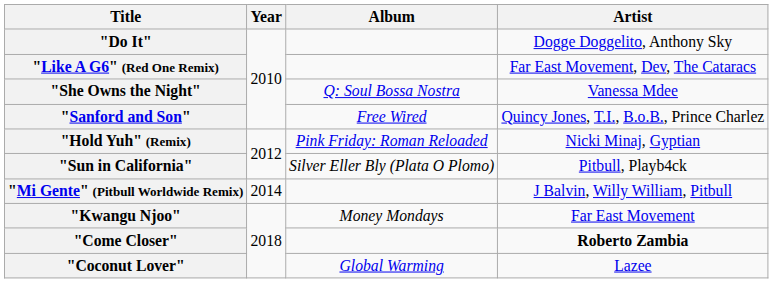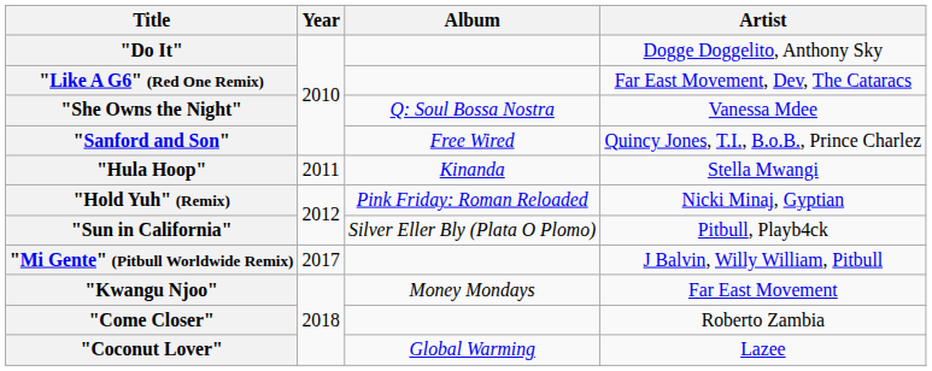 <table class="wikitable plainrowheaders" style="text-align:center;">
 <tr>
 <th scope="col">Title</th>
 <th scope="col">Year</th>
 <th scope="col">Album</th>
 <th scope="col">Artist</th>
 </tr>
 <tr>
 <th scope="row">"Do It"</th>
 <td rowspan="4">2010</td>
 <td></td>
 <td><a href='#'>Dogge Doggelito</a>, Anthony Sky</td>
 </tr>
 <tr>
 <th scope="row">"<a href='#'>Like A G6</a>" <small>(Red One Remix)</small></th>
 <td></td>
 <td><a href='#'>Far East Movement</a>, <a href='#'>Dev</a>, <a href='#'>The Cataracs</a></td>
 </tr>
 <tr>
 <th scope="row">"She Owns the Night"</th>
 <td><em><a href='#'>Q: Soul Bossa Nostra</a></em></td>
 <td><a href='#'>Vanessa Mdee</a></td>
 </tr>
 <tr>
 <th scope="row">"<a href='#'>Sanford and Son</a>"</th>
 <td><em><a href='#'>Free Wired</a></em></td>
 <td><a href='#'>Quincy Jones</a>, <a href='#'>T.I.</a>, <a href='#'>B.o.B.</a>, Prince Charlez</td>
 </tr>
 <tr>
+<th scope="row">"Hula Hoop"</th>
+<td>2011</td>
+<td><em><a href='#'>Kinanda</a></em></td>
+<td><a href='#'>Stella Mwangi</a></td>
+</tr>
+<tr>
 <th scope="row">"Hold Yuh" <small>(Remix)</small></th>
 <td rowspan="2">2012</td>
 <td><em><a href='#'>Pink Friday: Roman Reloaded</a></em></td>
 <td><a href='#'>Nicki Minaj</a>, <a href='#'>Gyptian</a></td>
 </tr>
 <tr>
 <th scope="row">"Sun in California"</th>
 <td><em>Silver Eller Bly (Plata O Plomo)</em></td>
 <td><a href='#'>Pitbull</a>, Playb4ck</td>
 </tr>
 <tr>
 <th scope="row">"<a href='#'>Mi Gente</a>" <small>(Pitbull Worldwide Remix)</small></th>
-<td>2014</td>
+<td>2017</td>
 <td></td>
 <td><a href='#'>J Balvin</a>, <a href='#'>Willy William</a>, <a href='#'>Pitbull</a></td>
 </tr>
 <tr>
 <th scope="row">"Kwangu Njoo"</th>
 <td rowspan="3">2018</td>
 <td><em>Money Mondays</em></td>
 <td><a href='#'>Far East Movement</a></td>
 </tr>
 <tr>
 <th scope="row">"Come Closer"</th>
 <td></td>
-<td><strong>Roberto Zambia</strong></td>
+<td>Roberto Zambia</td>
 </tr>
 <tr>
 <th scope="row">"Coconut Lover"</th>
 <td><em><a href='#'>Global Warming</a></em></td>
 <td><a href='#'>Lazee</a></td>
 </tr>
 </table>
